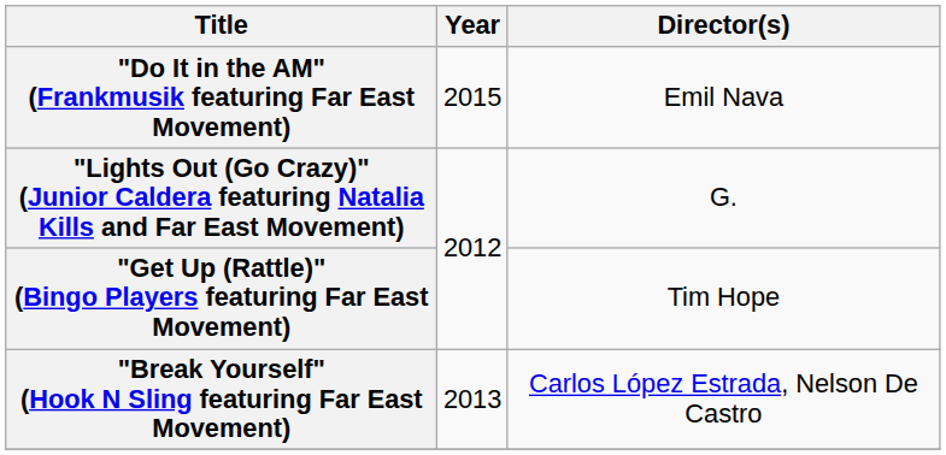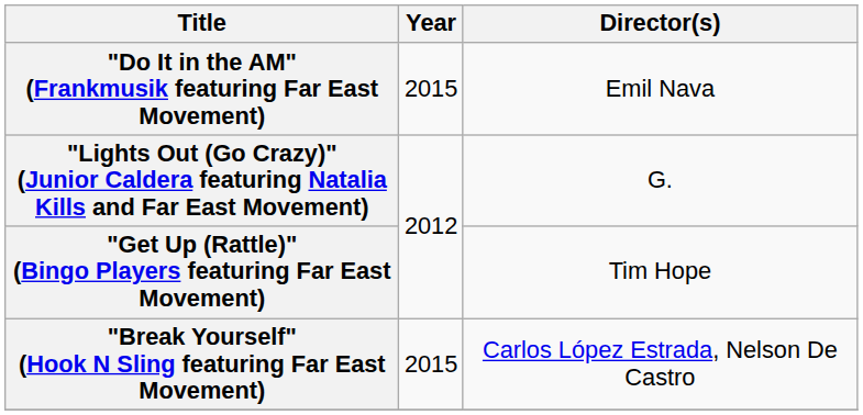 <table class="wikitable plainrowheaders" style="text-align:center;">
 <tr>
 <th scope="col" style="width:16em;">Title</th>
 <th scope="col">Year</th>
 <th scope="col" style="width:16em;">Director(s)</th>
 </tr>
 <tr>
 <th scope="row">"Do It in the AM"<br><span>(<a href='#'>Frankmusik</a> featuring Far East Movement)</span></th>
 <td>2015</td>
 <td>Emil Nava</td>
 </tr>
 <tr>
 <th scope="row">"Lights Out (Go Crazy)"<br><span>(<a href='#'>Junior Caldera</a> featuring <a href='#'>Natalia Kills</a> and Far East Movement)</span></th>
 <td rowspan="2">2012</td>
 <td>G.</td>
 </tr>
 <tr>
 <th scope="row">"Get Up (Rattle)"<br><span>(<a href='#'>Bingo Players</a> featuring Far East Movement)</span></th>
 <td>Tim Hope</td>
 </tr>
 <tr>
 <th scope="row">"Break Yourself"<br><span>(<a href='#'>Hook N Sling</a> featuring Far East Movement)</span></th>
-<td rowspan="1">2013</td>
+<td rowspan="1">2015</td>
 <td><a href='#'>Carlos López Estrada</a>, Nelson De Castro</td>
 </tr>
 <tr>
 </tr>
 </table>
